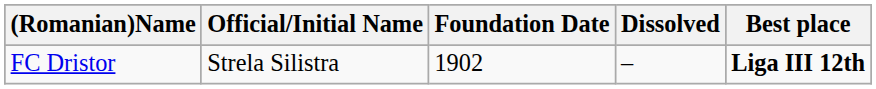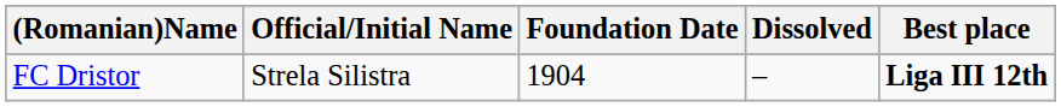 <table class="wikitable sortable mw-collapsible" style=" font-size: 87%;">
 <tr>
 <th>(Romanian)Name</th>
 <th>Official/Initial Name</th>
 <th>Foundation Date</th>
 <th>Dissolved</th>
 <th>Best place</th>
 </tr>
 <tr>
 <td><a href='#'>FC Dristor</a></td>
 <td>Strela Silistra</td>
-<td>1902</td>
+<td>1904</td>
 <td>–</td>
 <td><strong>Liga III 12th</strong></td>
 </tr>
 </table>
